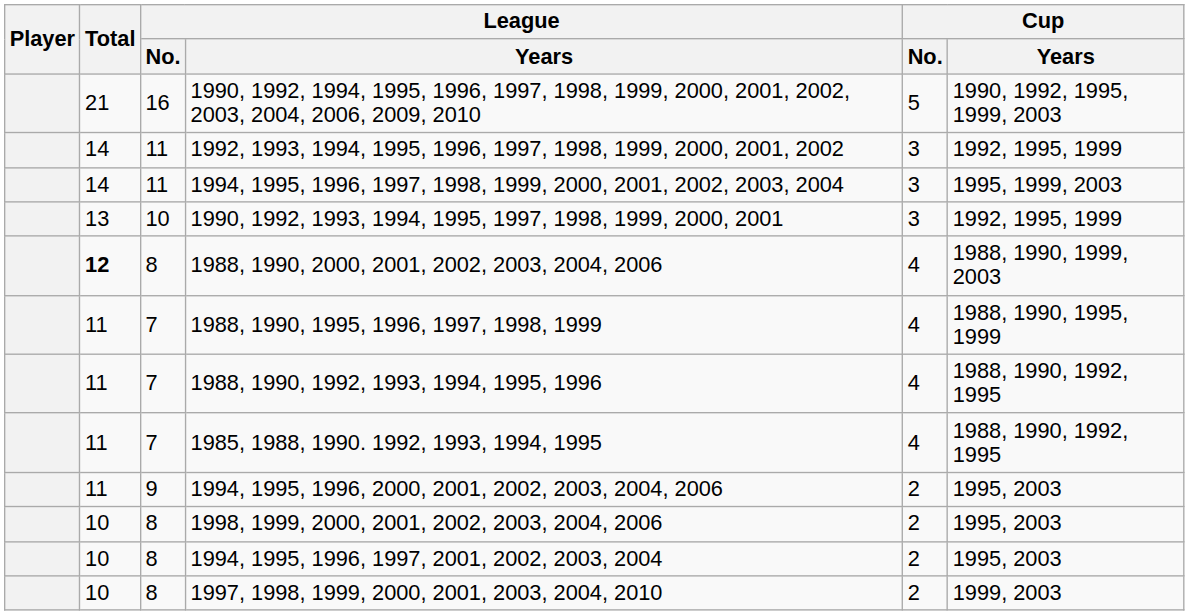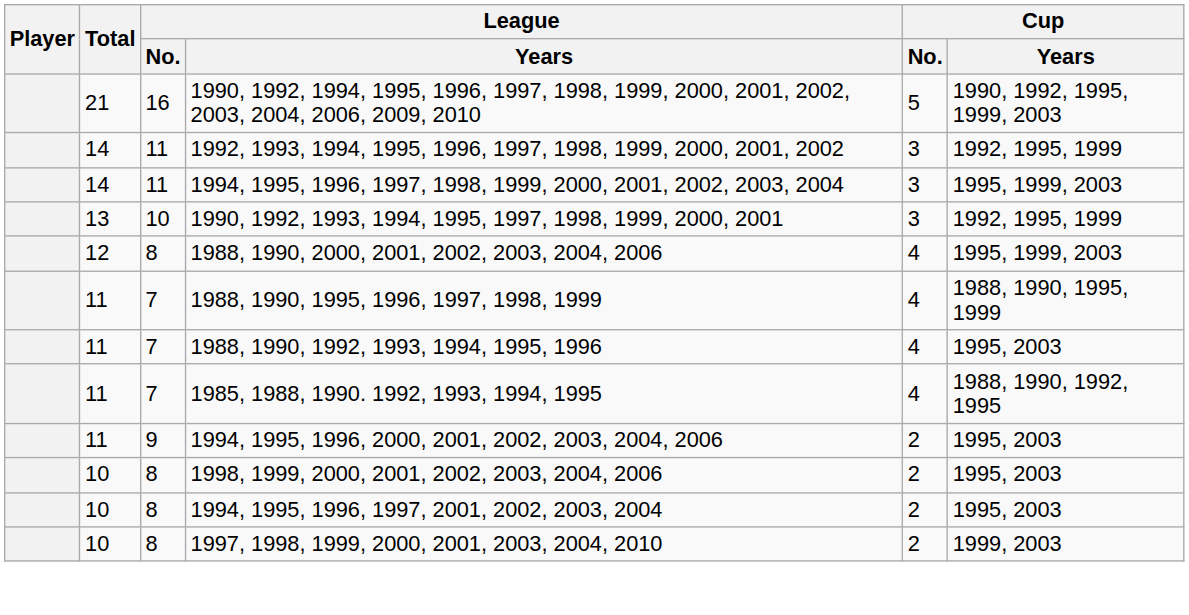 <table class="wikitable sortable plainrowheaders">
 <tr>
 <th rowspan=2 scope=col>Player</th>
 <th rowspan=2 scope=col>Total</th>
 <th colspan=2 scope=col>League</th>
 <th colspan=2 scope=col>Cup</th>
 </tr>
 <tr>
 <th scope=col>No.</th>
 <th scope=col>Years</th>
 <th scope=col>No.</th>
 <th scope=col>Years</th>
 </tr>
 <tr>
 <th scope=row></th>
 <td>21</td>
 <td>16</td>
 <td>1990, 1992, 1994, 1995, 1996, 1997, 1998, 1999, 2000, 2001, 2002, 2003, 2004, 2006, 2009, 2010</td>
 <td>5</td>
 <td>1990, 1992, 1995, 1999, 2003</td>
 </tr>
 <tr>
 <th scope=row></th>
 <td>14</td>
 <td>11</td>
 <td>1992, 1993, 1994, 1995, 1996, 1997, 1998, 1999, 2000, 2001, 2002</td>
 <td>3</td>
 <td>1992, 1995, 1999</td>
 </tr>
 <tr>
 <th scope=row></th>
 <td>14</td>
 <td>11</td>
 <td>1994, 1995, 1996, 1997, 1998, 1999, 2000, 2001, 2002, 2003, 2004</td>
 <td>3</td>
 <td>1995, 1999, 2003</td>
 </tr>
 <tr>
 <th scope=row></th>
 <td>13</td>
 <td>10</td>
 <td>1990, 1992, 1993, 1994, 1995, 1997, 1998, 1999, 2000, 2001</td>
 <td>3</td>
 <td>1992, 1995, 1999</td>
 </tr>
 <tr>
 <th scope=row></th>
-<td><strong>12</strong></td>
+<td>12</td>
 <td>8</td>
 <td>1988, 1990, 2000, 2001, 2002, 2003, 2004, 2006</td>
 <td>4</td>
-<td>1988, 1990, 1999, 2003</td>
+<td>1995, 1999, 2003</td>
 </tr>
 <tr>
 <th scope=row></th>
 <td>11</td>
 <td>7</td>
 <td>1988, 1990, 1995, 1996, 1997, 1998, 1999</td>
 <td>4</td>
 <td>1988, 1990, 1995, 1999</td>
 </tr>
 <tr>
 <th scope=row></th>
 <td>11</td>
 <td>7</td>
 <td>1988, 1990, 1992, 1993, 1994, 1995, 1996</td>
 <td>4</td>
-<td>1988, 1990, 1992, 1995</td>
+<td>1995, 2003</td>
 </tr>
 <tr>
 <th scope=row></th>
 <td>11</td>
 <td>7</td>
 <td>1985, 1988, 1990. 1992, 1993, 1994, 1995</td>
 <td>4</td>
 <td>1988, 1990, 1992, 1995</td>
 </tr>
 <tr>
 <th scope=row></th>
 <td>11</td>
 <td>9</td>
 <td>1994, 1995, 1996, 2000, 2001, 2002, 2003, 2004, 2006</td>
 <td>2</td>
 <td>1995, 2003</td>
 </tr>
 <tr>
 <th scope=row></th>
 <td>10</td>
 <td>8</td>
 <td>1998, 1999, 2000, 2001, 2002, 2003, 2004, 2006</td>
 <td>2</td>
 <td>1995, 2003</td>
 </tr>
 <tr>
 <th scope=row></th>
 <td>10</td>
 <td>8</td>
 <td>1994, 1995, 1996, 1997, 2001, 2002, 2003, 2004</td>
 <td>2</td>
 <td>1995, 2003</td>
 </tr>
 <tr>
 <th scope=row></th>
 <td>10</td>
 <td>8</td>
 <td>1997, 1998, 1999, 2000, 2001, 2003, 2004, 2010</td>
 <td>2</td>
 <td>1999, 2003</td>
 </tr>
 </table>
